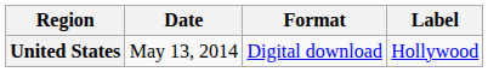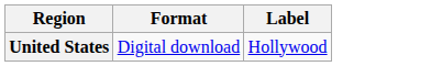 <table class="wikitable plainrowheaders">
 <tr>
 <th scope="col">Region</th>
-<th scope="col">Date</th>
 <th scope="col">Format</th>
 <th scope="col">Label</th>
 </tr>
 <tr>
 <th scope="row">United States</th>
-<td>May 13, 2014</td>
 <td><a href='#'>Digital download</a></td>
 <td><a href='#'>Hollywood</a></td>
 </tr>
 </table>
